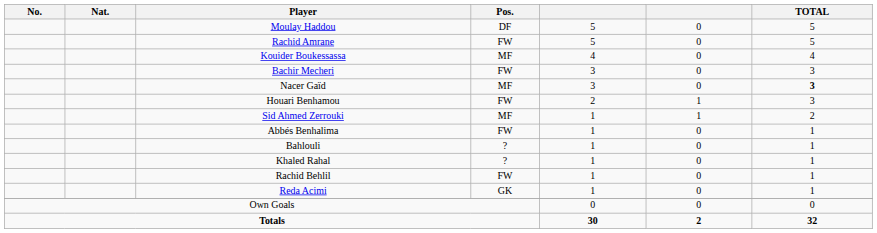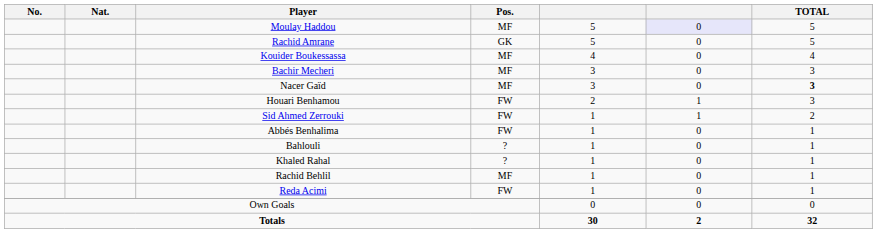 <table class="wikitable sortable alternance"  style="font-size:85%; text-align:center; line-height:14px; width:60%;">
 <tr>
 <th width=10>No.</th>
 <th width=10>Nat.</th>
 <th width=140>Player</th>
 <th width=10>Pos.</th>
 <th width=40></th>
 <th width=40></th>
 <th width=40>TOTAL</th>
 </tr>
 <tr>
 <td></td>
 <td></td>
 <td><a href='#'>Moulay Haddou</a></td>
-<td>DF</td>
+<td>MF</td>
 <td>5</td>
-<td>0</td>
+<td style="background: lavender;">0</td>
 <td>5</td>
 </tr>
 <tr>
 <td></td>
 <td></td>
 <td><a href='#'>Rachid Amrane</a></td>
-<td>FW</td>
+<td>GK</td>
 <td>5</td>
 <td>0</td>
 <td>5</td>
 </tr>
 <tr>
 <td></td>
 <td></td>
 <td><a href='#'>Kouider Boukessassa</a></td>
 <td>MF</td>
 <td>4</td>
 <td>0</td>
 <td>4</td>
 </tr>
 <tr>
 <td></td>
 <td></td>
 <td><a href='#'>Bachir Mecheri</a></td>
-<td>FW</td>
+<td>MF</td>
 <td>3</td>
 <td>0</td>
 <td>3</td>
 </tr>
 <tr>
 <td></td>
 <td></td>
 <td>Nacer Gaïd</td>
 <td>MF</td>
 <td>3</td>
 <td>0</td>
 <td><strong>3</strong></td>
 </tr>
 <tr>
 <td></td>
 <td></td>
 <td>Houari Benhamou</td>
 <td>FW</td>
 <td>2</td>
 <td>1</td>
 <td>3</td>
 </tr>
 <tr>
 <td></td>
 <td></td>
 <td><a href='#'>Sid Ahmed Zerrouki</a></td>
-<td>MF</td>
+<td>FW</td>
 <td>1</td>
 <td>1</td>
 <td>2</td>
 </tr>
 <tr>
 <td></td>
 <td></td>
 <td>Abbés Benhalima</td>
 <td>FW</td>
 <td>1</td>
 <td>0</td>
 <td>1</td>
 </tr>
 <tr>
 <td></td>
 <td></td>
 <td>Bahlouli</td>
 <td>?</td>
 <td>1</td>
 <td>0</td>
 <td>1</td>
 </tr>
 <tr>
 <td></td>
 <td></td>
 <td>Khaled Rahal</td>
 <td>?</td>
 <td>1</td>
 <td>0</td>
 <td>1</td>
 </tr>
 <tr>
 <td></td>
 <td></td>
 <td>Rachid Behlil</td>
-<td>FW</td>
+<td>MF</td>
 <td>1</td>
 <td>0</td>
 <td>1</td>
 </tr>
 <tr>
 <td></td>
 <td></td>
 <td><a href='#'>Reda Acimi</a></td>
-<td>GK</td>
+<td>FW</td>
 <td>1</td>
 <td>0</td>
 <td>1</td>
 </tr>
 <tr>
 </tr>
 <tr class="sortbottom">
 <td colspan="4">Own Goals</td>
 <td>0</td>
 <td>0</td>
 <td>0</td>
 </tr>
 <tr class="sortbottom">
 <td colspan="4"><strong>Totals</strong></td>
 <td><strong>30</strong></td>
 <td><strong>2</strong></td>
 <td><strong>32</strong></td>
 </tr>
 </table>
